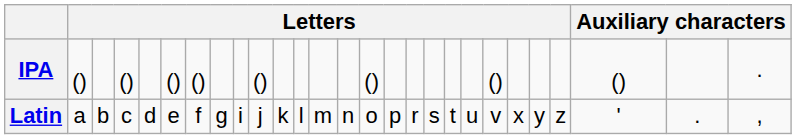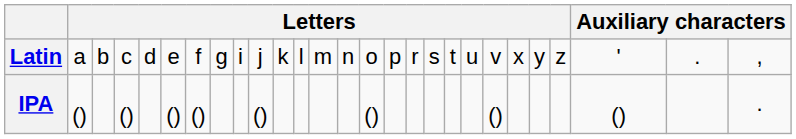 <table class="wikitable">
 <tr>
 <th></th>
 <th colspan="23">Letters</th>
 <th colspan="3">Auxiliary characters</th>
+</tr>
+<tr align=center>
+<th><a href='#'>Latin</a></th>
+<td>a</td>
+<td>b</td>
+<td>c</td>
+<td>d</td>
+<td>e</td>
+<td>f</td>
+<td>g</td>
+<td>i</td>
+<td>j</td>
+<td>k</td>
+<td>l</td>
+<td>m</td>
+<td>n</td>
+<td>o</td>
+<td>p</td>
+<td>r</td>
+<td>s</td>
+<td>t</td>
+<td>u</td>
+<td>v</td>
+<td>x</td>
+<td>y</td>
+<td>z</td>
+<td>'</td>
+<td>.</td>
+<td>,</td>
 </tr>
 <tr align=center>
 <th><a href='#'>IPA</a></th>
 <td><br>()</td>
 <td></td>
 <td><br>()</td>
 <td></td>
 <td><br>()</td>
 <td><br>()</td>
 <td></td>
 <td></td>
 <td><br>()</td>
 <td></td>
 <td></td>
 <td></td>
 <td></td>
 <td><br>()</td>
 <td></td>
 <td></td>
 <td></td>
 <td></td>
 <td></td>
 <td><br>()</td>
 <td></td>
 <td></td>
 <td></td>
 <td><br>()</td>
 <td></td>
 <td>.</td>
 </tr>
-<tr align=center>
-<th><a href='#'>Latin</a></th>
-<td>a</td>
-<td>b</td>
-<td>c</td>
-<td>d</td>
-<td>e</td>
-<td>f</td>
-<td>g</td>
-<td>i</td>
-<td>j</td>
-<td>k</td>
-<td>l</td>
-<td>m</td>
-<td>n</td>
-<td>o</td>
-<td>p</td>
-<td>r</td>
-<td>s</td>
-<td>t</td>
-<td>u</td>
-<td>v</td>
-<td>x</td>
-<td>y</td>
-<td>z</td>
-<td>'</td>
-<td>.</td>
-<td>,</td>
-</tr>
 </table>
